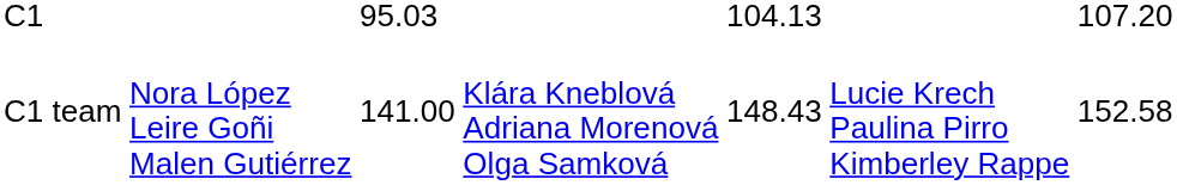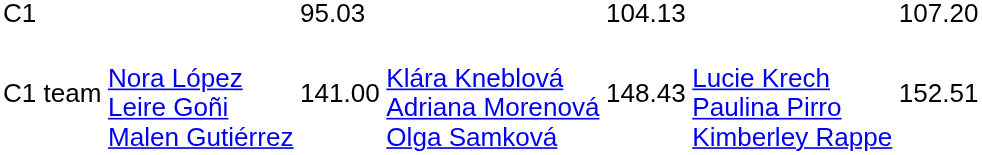 <table>
 <tr>
 <td>C1</td>
 <td></td>
 <td>95.03</td>
 <td></td>
 <td>104.13</td>
 <td></td>
 <td>107.20</td>
 </tr>
 <tr>
 <td>C1 team</td>
 <td><br><a href='#'>Nora López</a><br><a href='#'>Leire Goñi</a><br><a href='#'>Malen Gutiérrez</a></td>
 <td>141.00</td>
 <td><br><a href='#'>Klára Kneblová</a><br><a href='#'>Adriana Morenová</a><br><a href='#'>Olga Samková</a></td>
 <td>148.43</td>
 <td><br><a href='#'>Lucie Krech</a><br><a href='#'>Paulina Pirro</a><br><a href='#'>Kimberley Rappe</a></td>
-<td>152.58</td>
+<td>152.51</td>
 </tr>
 </table>
